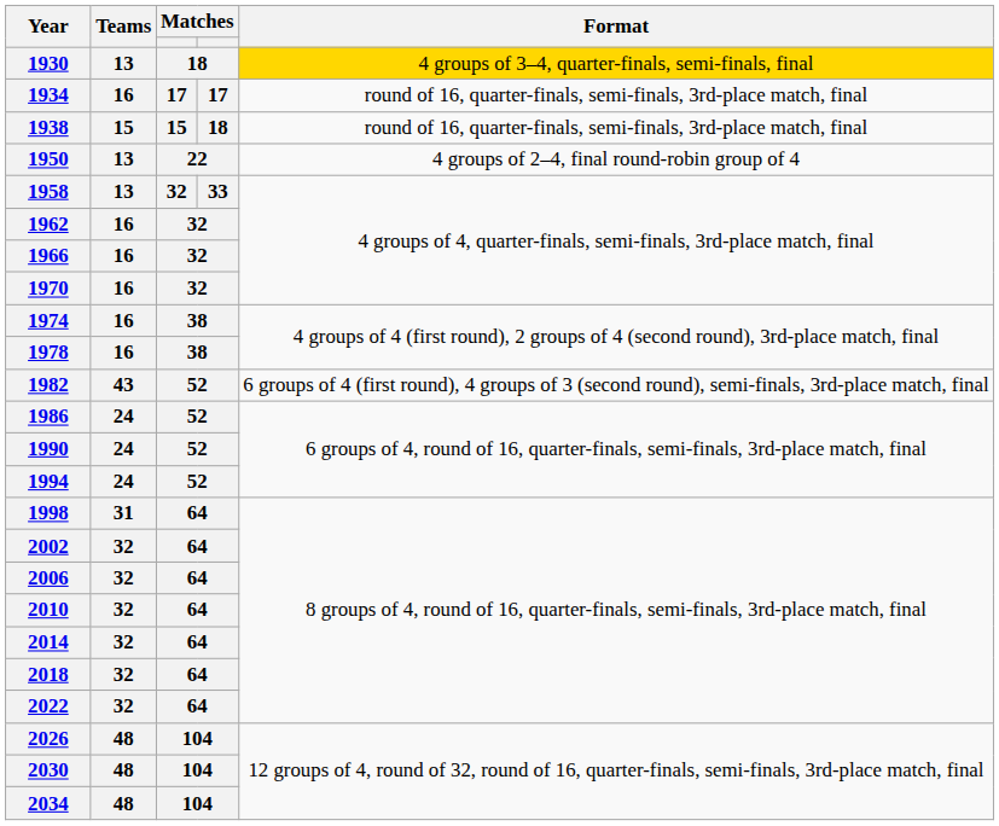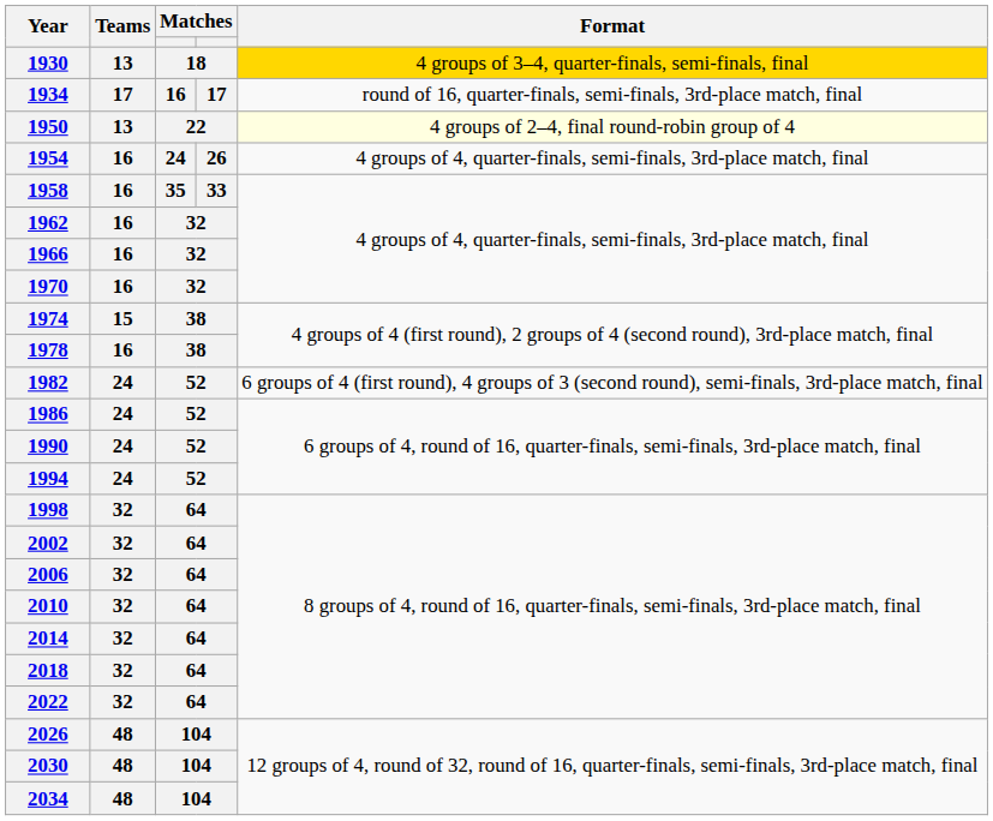 <table class="wikitable" style="text-align:center">
 <tr>
 <th rowspan=2 width=60>Year</th>
 <th rowspan=2>Teams</th>
 <th colspan=2>Matches</th>
 <th rowspan=2>Format</th>
 </tr>
 <tr>
 <th></th>
 <th></th>
 </tr>
 <tr>
 <th><a href='#'>1930</a></th>
 <th>13</th>
 <th colspan=2>18</th>
 <td style="background: gold;">4 groups of 3–4, quarter-finals, semi-finals, final</td>
 </tr>
 <tr>
 <th><a href='#'>1934</a></th>
+<th>17</th>
 <th>16</th>
 <th>17</th>
-<th>17</th>
-<td>round of 16, quarter-finals, semi-finals, 3rd-place match, final</td>
-</tr>
-<tr>
-<th><a href='#'>1938</a></th>
-<th>15</th>
-<th>15</th>
-<th>18</th>
 <td>round of 16, quarter-finals, semi-finals, 3rd-place match, final</td>
 </tr>
 <tr>
 <th><a href='#'>1950</a></th>
 <th>13</th>
 <th colspan=2>22</th>
-<td>4 groups of 2–4, final round-robin group of 4</td>
+<td style="background: lightyellow;">4 groups of 2–4, final round-robin group of 4</td>
+</tr>
+<tr>
+<th><a href='#'>1954</a></th>
+<th>16</th>
+<th>24</th>
+<th>26</th>
+<td>4 groups of 4, quarter-finals, semi-finals, 3rd-place match, final</td>
 </tr>
 <tr>
 <th><a href='#'>1958</a></th>
-<th>13</th>
-<th>32</th>
+<th>16</th>
+<th>35</th>
 <th>33</th>
 <td rowspan=4>4 groups of 4, quarter-finals, semi-finals, 3rd-place match, final</td>
 </tr>
 <tr>
 <th><a href='#'>1962</a></th>
 <th>16</th>
 <th colspan=2>32</th>
 </tr>
 <tr>
 <th><a href='#'>1966</a></th>
 <th>16</th>
 <th colspan=2>32</th>
 </tr>
 <tr>
 <th><a href='#'>1970</a></th>
 <th>16</th>
 <th colspan=2>32</th>
 </tr>
 <tr>
 <th><a href='#'>1974</a></th>
-<th>16</th>
+<th>15</th>
 <th colspan=2>38</th>
 <td rowspan=2>4 groups of 4 (first round), 2 groups of 4 (second round), 3rd-place match, final</td>
 </tr>
 <tr>
 <th><a href='#'>1978</a></th>
 <th>16</th>
 <th colspan=2>38</th>
 </tr>
 <tr>
 <th><a href='#'>1982</a></th>
-<th>43</th>
+<th>24</th>
 <th colspan=2>52</th>
 <td>6 groups of 4 (first round), 4 groups of 3 (second round), semi-finals, 3rd-place match, final</td>
 </tr>
 <tr>
 <th><a href='#'>1986</a></th>
 <th>24</th>
 <th colspan=2>52</th>
 <td rowspan=3>6 groups of 4, round of 16, quarter-finals, semi-finals, 3rd-place match, final</td>
 </tr>
 <tr>
 <th><a href='#'>1990</a></th>
 <th>24</th>
 <th colspan=2>52</th>
 </tr>
 <tr>
 <th><a href='#'>1994</a></th>
 <th>24</th>
 <th colspan=2>52</th>
 </tr>
 <tr>
 <th><a href='#'>1998</a></th>
-<th>31</th>
+<th>32</th>
 <th colspan=2>64</th>
 <td rowspan=7>8 groups of 4, round of 16, quarter-finals, semi-finals, 3rd-place match, final</td>
 </tr>
 <tr>
 <th><a href='#'>2002</a></th>
 <th>32</th>
 <th colspan=2>64</th>
 </tr>
 <tr>
 <th><a href='#'>2006</a></th>
 <th>32</th>
 <th colspan=2>64</th>
 </tr>
 <tr>
 <th><a href='#'>2010</a></th>
 <th>32</th>
 <th colspan=2>64</th>
 </tr>
 <tr>
 <th><a href='#'>2014</a></th>
 <th>32</th>
 <th colspan=2>64</th>
 </tr>
 <tr>
 <th><a href='#'>2018</a></th>
 <th>32</th>
 <th colspan=2>64</th>
 </tr>
 <tr>
 <th><a href='#'>2022</a></th>
 <th>32</th>
 <th colspan=2>64</th>
 </tr>
 <tr>
 <th><a href='#'>2026</a></th>
 <th>48</th>
 <th colspan=2>104</th>
 <td rowspan=3>12 groups of 4, round of 32, round of 16, quarter-finals, semi-finals, 3rd-place match, final</td>
 </tr>
 <tr>
 <th><a href='#'>2030</a></th>
 <th>48</th>
 <th colspan=2>104</th>
 </tr>
 <tr>
 <th><a href='#'>2034</a></th>
 <th>48</th>
 <th colspan=2>104</th>
 </tr>
 </table>
